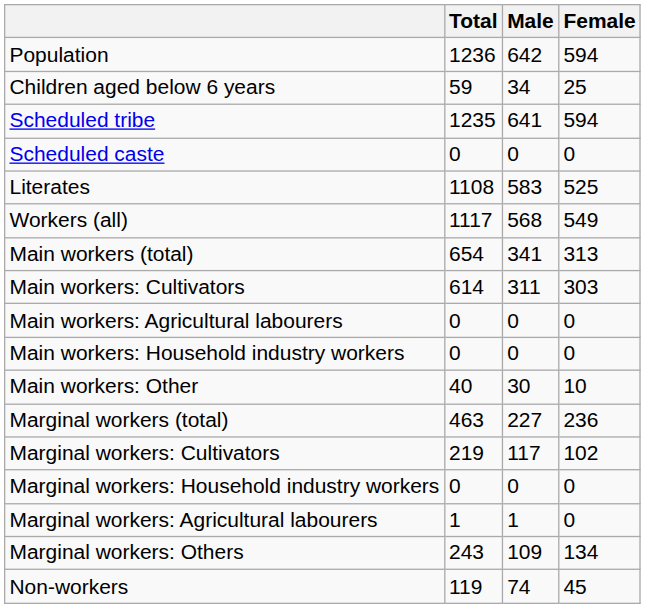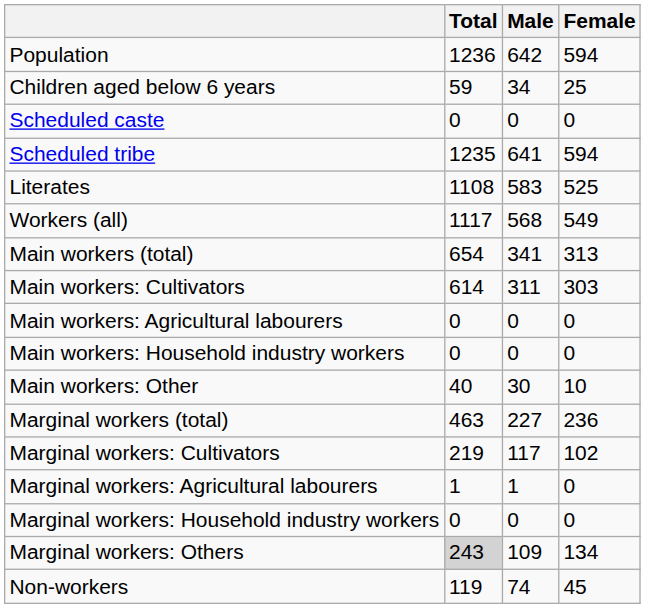 <table class="wikitable sortable">
 <tr>
 <th></th>
 <th>Total</th>
 <th>Male</th>
 <th>Female</th>
 </tr>
 <tr>
 <td>Population</td>
 <td>1236</td>
 <td>642</td>
 <td>594</td>
 </tr>
 <tr>
 <td>Children aged below 6 years</td>
 <td>59</td>
 <td>34</td>
 <td>25</td>
 </tr>
 <tr>
+<td><a href='#'>Scheduled caste</a></td>
+<td>0</td>
+<td>0</td>
+<td>0</td>
+</tr>
+<tr>
 <td><a href='#'>Scheduled tribe</a></td>
 <td>1235</td>
 <td>641</td>
 <td>594</td>
-</tr>
-<tr>
-<td><a href='#'>Scheduled caste</a></td>
-<td>0</td>
-<td>0</td>
-<td>0</td>
 </tr>
 <tr>
 <td>Literates</td>
 <td>1108</td>
 <td>583</td>
 <td>525</td>
 </tr>
 <tr>
 <td>Workers (all)</td>
 <td>1117</td>
 <td>568</td>
 <td>549</td>
 </tr>
 <tr>
 <td>Main workers (total)</td>
 <td>654</td>
 <td>341</td>
 <td>313</td>
 </tr>
 <tr>
 <td>Main workers: Cultivators</td>
 <td>614</td>
 <td>311</td>
 <td>303</td>
 </tr>
 <tr>
 <td>Main workers: Agricultural labourers</td>
 <td>0</td>
 <td>0</td>
 <td>0</td>
 </tr>
 <tr>
 <td>Main workers: Household industry workers</td>
 <td>0</td>
 <td>0</td>
 <td>0</td>
 </tr>
 <tr>
 <td>Main workers: Other</td>
 <td>40</td>
 <td>30</td>
 <td>10</td>
 </tr>
 <tr>
 <td>Marginal workers (total)</td>
 <td>463</td>
 <td>227</td>
 <td>236</td>
 </tr>
 <tr>
 <td>Marginal workers: Cultivators</td>
 <td>219</td>
 <td>117</td>
 <td>102</td>
 </tr>
 <tr>
+<td>Marginal workers: Agricultural labourers</td>
+<td>1</td>
+<td>1</td>
+<td>0</td>
+</tr>
+<tr>
 <td>Marginal workers: Household industry workers</td>
 <td>0</td>
 <td>0</td>
 <td>0</td>
 </tr>
 <tr>
-<td>Marginal workers: Agricultural labourers</td>
-<td>1</td>
-<td>1</td>
-<td>0</td>
-</tr>
-<tr>
 <td>Marginal workers: Others</td>
-<td>243</td>
+<td style="background: lightgrey;">243</td>
 <td>109</td>
 <td>134</td>
 </tr>
 <tr>
 <td>Non-workers</td>
 <td>119</td>
 <td>74</td>
 <td>45</td>
 </tr>
 </table>
